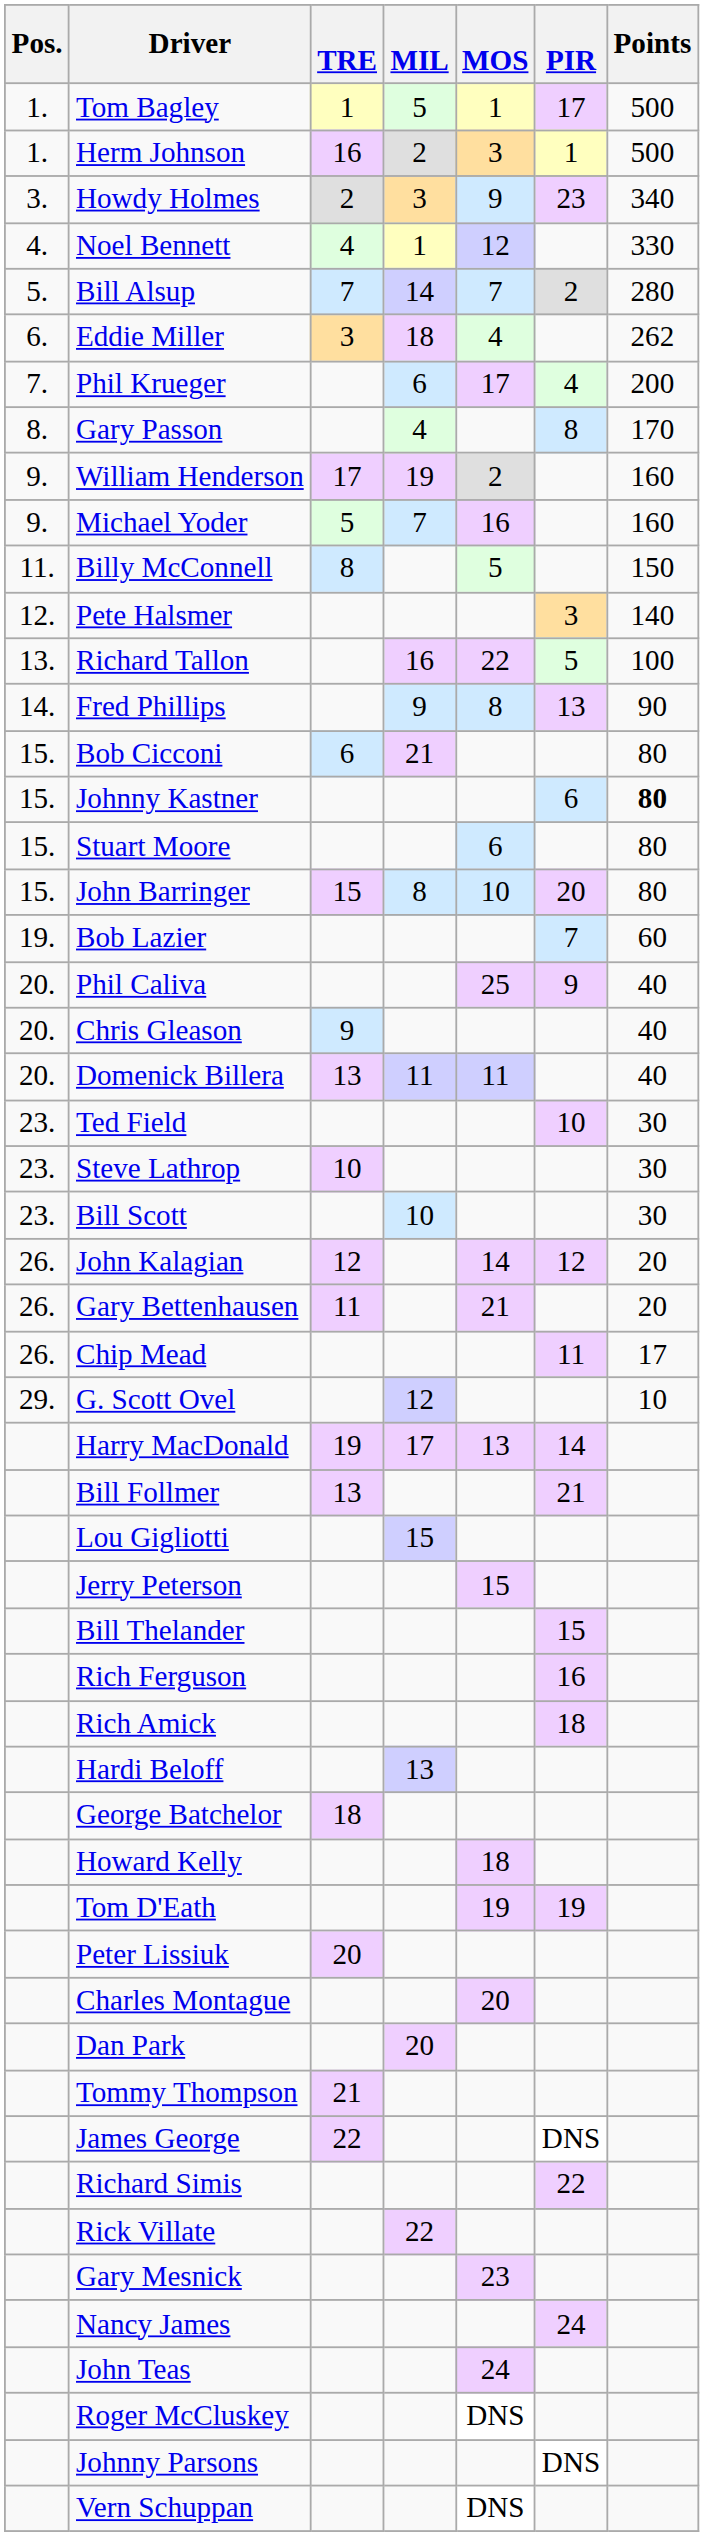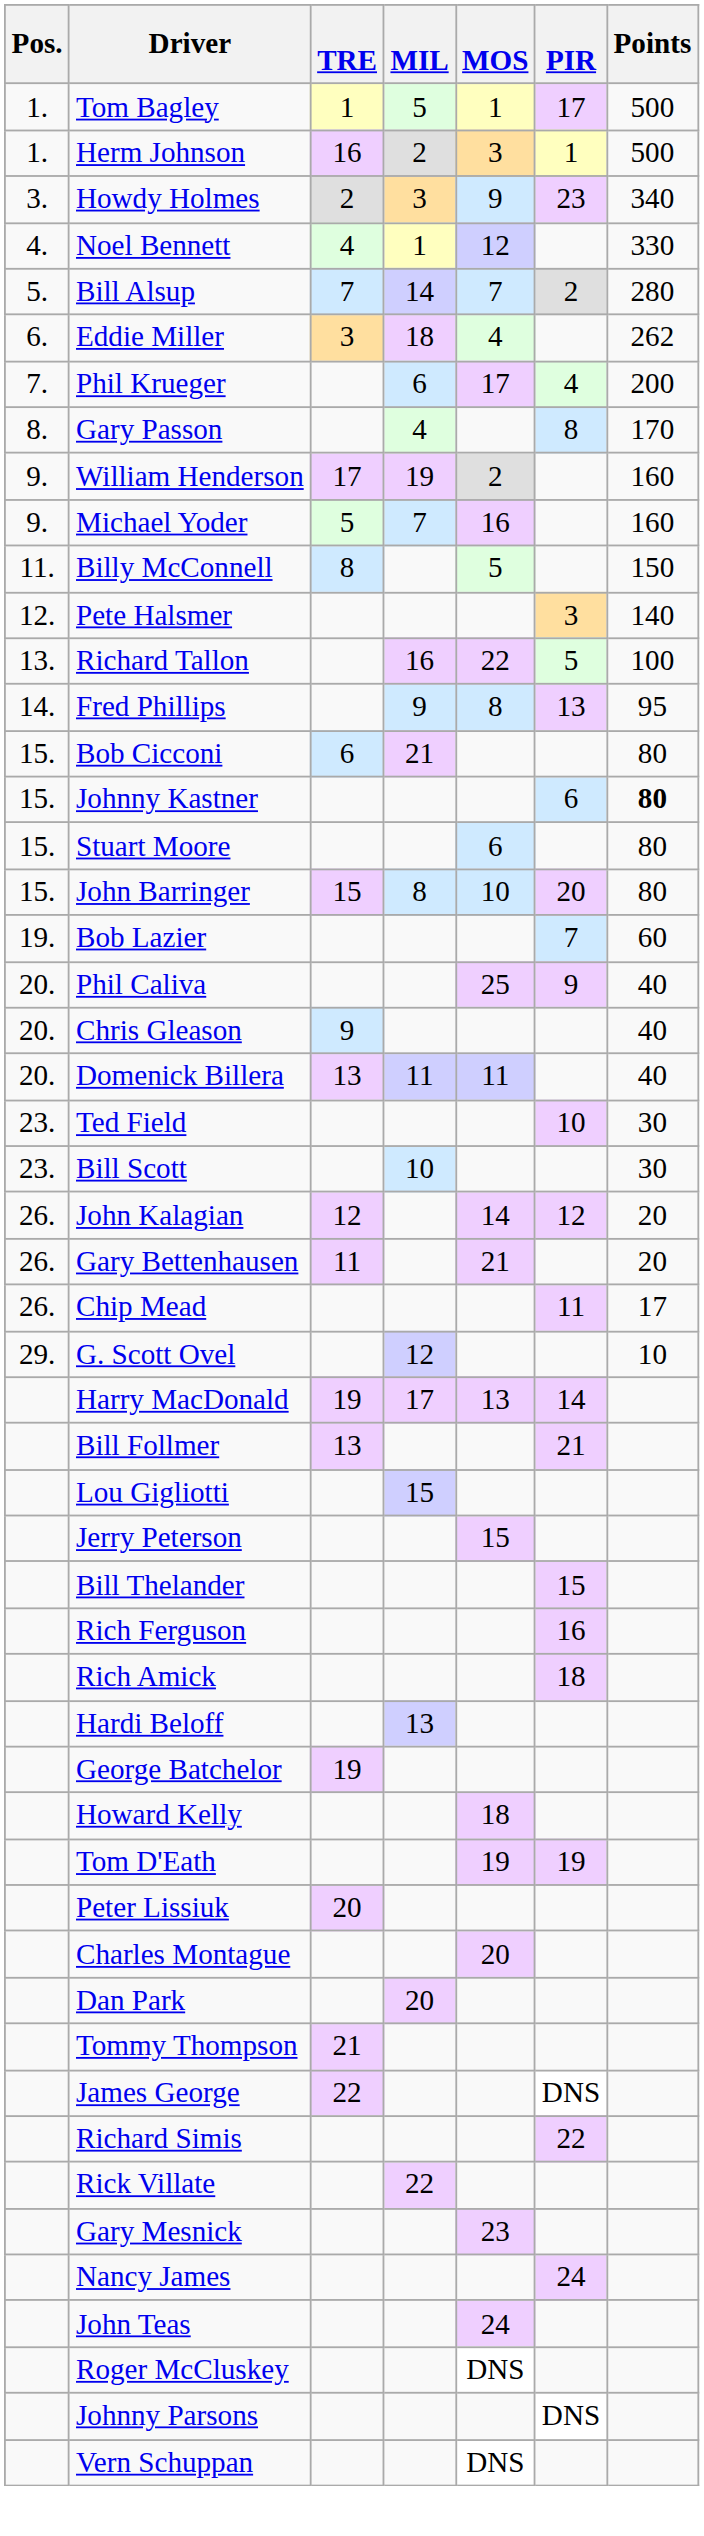 <table style="text-align: center" class="wikitable">
 <tr>
 <th>Pos.</th>
 <th>Driver</th>
 <th> <br> <a href='#'>TRE</a></th>
 <th> <br> <a href='#'>MIL</a></th>
 <th> <br> <a href='#'>MOS</a></th>
 <th> <br> <a href='#'>PIR</a></th>
 <th>Points</th>
 </tr>
 <tr>
 <td>1.</td>
 <td align=left> <a href='#'>Tom Bagley</a></td>
 <td style="background:#FFFFBF;">1</td>
 <td style="background:#DFFFDF;">5</td>
 <td style="background:#FFFFBF;">1</td>
 <td style="background:#EFCFFF;">17</td>
 <td>500</td>
 </tr>
 <tr>
 <td>1.</td>
 <td align=left> <a href='#'>Herm Johnson</a></td>
 <td style="background:#EFCFFF;">16</td>
 <td style="background:#DFDFDF;">2</td>
 <td style="background:#FFDF9F;">3</td>
 <td style="background:#FFFFBF;">1</td>
 <td>500</td>
 </tr>
 <tr>
 <td>3.</td>
 <td align=left> <a href='#'>Howdy Holmes</a></td>
 <td style="background:#DFDFDF;">2</td>
 <td style="background:#FFDF9F;">3</td>
 <td style="background:#CFEAFF;">9</td>
 <td style="background:#EFCFFF;">23</td>
 <td>340</td>
 </tr>
 <tr>
 <td>4.</td>
 <td align=left> <a href='#'>Noel Bennett</a></td>
 <td style="background:#DFFFDF;">4</td>
 <td style="background:#FFFFBF;">1</td>
 <td style="background:#CFCFFF;">12</td>
 <td></td>
 <td>330</td>
 </tr>
 <tr>
 <td>5.</td>
 <td align=left> <a href='#'>Bill Alsup</a></td>
 <td style="background:#CFEAFF;">7</td>
 <td style="background:#CFCFFF;">14</td>
 <td style="background:#CFEAFF;">7</td>
 <td style="background:#DFDFDF;">2</td>
 <td>280</td>
 </tr>
 <tr>
 <td>6.</td>
 <td align=left> <a href='#'>Eddie Miller</a></td>
 <td style="background:#FFDF9F;">3</td>
 <td style="background:#EFCFFF;">18</td>
 <td style="background:#DFFFDF;">4</td>
 <td></td>
 <td>262</td>
 </tr>
 <tr>
 <td>7.</td>
 <td align=left> <a href='#'>Phil Krueger</a></td>
 <td></td>
 <td style="background:#CFEAFF;">6</td>
 <td style="background:#EFCFFF;">17</td>
 <td style="background:#DFFFDF;">4</td>
 <td>200</td>
 </tr>
 <tr>
 <td>8.</td>
 <td align=left> <a href='#'>Gary Passon</a></td>
 <td></td>
 <td style="background:#DFFFDF;">4</td>
 <td></td>
 <td style="background:#CFEAFF;">8</td>
 <td>170</td>
 </tr>
 <tr>
 <td>9.</td>
 <td align=left> <a href='#'>William Henderson</a></td>
 <td style="background:#EFCFFF;">17</td>
 <td style="background:#EFCFFF;">19</td>
 <td style="background:#DFDFDF;">2</td>
 <td></td>
 <td>160</td>
 </tr>
 <tr>
 <td>9.</td>
 <td align=left> <a href='#'>Michael Yoder</a></td>
 <td style="background:#DFFFDF;">5</td>
 <td style="background:#CFEAFF;">7</td>
 <td style="background:#EFCFFF;">16</td>
 <td></td>
 <td>160</td>
 </tr>
 <tr>
 <td>11.</td>
 <td align=left> <a href='#'>Billy McConnell</a></td>
 <td style="background:#CFEAFF;">8</td>
 <td></td>
 <td style="background:#DFFFDF;">5</td>
 <td></td>
 <td>150</td>
 </tr>
 <tr>
 <td>12.</td>
 <td align=left> <a href='#'>Pete Halsmer</a></td>
 <td></td>
 <td></td>
 <td></td>
 <td style="background:#FFDF9F;">3</td>
 <td>140</td>
 </tr>
 <tr>
 <td>13.</td>
 <td align=left> <a href='#'>Richard Tallon</a></td>
 <td></td>
 <td style="background:#EFCFFF;">16</td>
 <td style="background:#EFCFFF;">22</td>
 <td style="background:#DFFFDF;">5</td>
 <td>100</td>
 </tr>
 <tr>
 <td>14.</td>
 <td align=left> <a href='#'>Fred Phillips</a></td>
 <td></td>
 <td style="background:#CFEAFF;">9</td>
 <td style="background:#CFEAFF;">8</td>
 <td style="background:#EFCFFF;">13</td>
-<td>90</td>
+<td>95</td>
 </tr>
 <tr>
 <td>15.</td>
 <td align=left> <a href='#'>Bob Cicconi</a></td>
 <td style="background:#CFEAFF;">6</td>
 <td style="background:#EFCFFF;">21</td>
 <td></td>
 <td></td>
 <td>80</td>
 </tr>
 <tr>
 <td>15.</td>
 <td align=left> <a href='#'>Johnny Kastner</a></td>
 <td></td>
 <td></td>
 <td></td>
 <td style="background:#CFEAFF;">6</td>
 <td><strong>80</strong></td>
 </tr>
 <tr>
 <td>15.</td>
 <td align=left> <a href='#'>Stuart Moore</a></td>
 <td></td>
 <td></td>
 <td style="background:#CFEAFF;">6</td>
 <td></td>
 <td>80</td>
 </tr>
 <tr>
 <td>15.</td>
 <td align=left> <a href='#'>John Barringer</a></td>
 <td style="background:#EFCFFF;">15</td>
 <td style="background:#CFEAFF;">8</td>
 <td style="background:#CFEAFF;">10</td>
 <td style="background:#EFCFFF;">20</td>
 <td>80</td>
 </tr>
 <tr>
 <td>19.</td>
 <td align=left> <a href='#'>Bob Lazier</a></td>
 <td></td>
 <td></td>
 <td></td>
 <td style="background:#CFEAFF;">7</td>
 <td>60</td>
 </tr>
 <tr>
 <td>20.</td>
 <td align=left> <a href='#'>Phil Caliva</a></td>
 <td></td>
 <td></td>
 <td style="background:#EFCFFF;">25</td>
 <td style="background:#EFCFFF;">9</td>
 <td>40</td>
 </tr>
 <tr>
 <td>20.</td>
 <td align=left> <a href='#'>Chris Gleason</a></td>
 <td style="background:#CFEAFF;">9</td>
 <td></td>
 <td></td>
 <td></td>
 <td>40</td>
 </tr>
 <tr>
 <td>20.</td>
 <td align=left> <a href='#'>Domenick Billera</a></td>
 <td style="background:#EFCFFF;">13</td>
 <td style="background:#CFCFFF;">11</td>
 <td style="background:#CFCFFF;">11</td>
 <td></td>
 <td>40</td>
 </tr>
 <tr>
 <td>23.</td>
 <td align=left> <a href='#'>Ted Field</a></td>
 <td></td>
 <td></td>
 <td></td>
 <td style="background:#EFCFFF;">10</td>
-<td>30</td>
-</tr>
-<tr>
-<td>23.</td>
-<td align=left> <a href='#'>Steve Lathrop</a></td>
-<td style="background:#EFCFFF;">10</td>
-<td></td>
-<td></td>
-<td></td>
 <td>30</td>
 </tr>
 <tr>
 <td>23.</td>
 <td align=left> <a href='#'>Bill Scott</a></td>
 <td></td>
 <td style="background:#CFEAFF;">10</td>
 <td></td>
 <td></td>
 <td>30</td>
 </tr>
 <tr>
 <td>26.</td>
 <td align=left> <a href='#'>John Kalagian</a></td>
 <td style="background:#EFCFFF;">12</td>
 <td></td>
 <td style="background:#EFCFFF;">14</td>
 <td style="background:#EFCFFF;">12</td>
 <td>20</td>
 </tr>
 <tr>
 <td>26.</td>
 <td align=left> <a href='#'>Gary Bettenhausen</a></td>
 <td style="background:#EFCFFF;">11</td>
 <td></td>
 <td style="background:#EFCFFF;">21</td>
 <td></td>
 <td>20</td>
 </tr>
 <tr>
 <td>26.</td>
 <td align=left> <a href='#'>Chip Mead</a></td>
 <td></td>
 <td></td>
 <td></td>
 <td style="background:#EFCFFF;">11</td>
 <td>17</td>
 </tr>
 <tr>
 <td>29.</td>
 <td align=left> <a href='#'>G. Scott Ovel</a></td>
 <td></td>
 <td style="background:#CFCFFF;">12</td>
 <td></td>
 <td></td>
 <td>10</td>
 </tr>
 <tr>
 <td></td>
 <td align=left> <a href='#'>Harry MacDonald</a></td>
 <td style="background:#EFCFFF;">19</td>
 <td style="background:#EFCFFF;">17</td>
 <td style="background:#EFCFFF;">13</td>
 <td style="background:#EFCFFF;">14</td>
 <td></td>
 </tr>
 <tr>
 <td></td>
 <td align=left> <a href='#'>Bill Follmer</a></td>
 <td style="background:#EFCFFF;">13</td>
 <td></td>
 <td></td>
 <td style="background:#EFCFFF;">21</td>
 <td></td>
 </tr>
 <tr>
 <td></td>
 <td align=left> <a href='#'>Lou Gigliotti</a></td>
 <td></td>
 <td style="background:#CFCFFF;">15</td>
 <td></td>
 <td></td>
 <td></td>
 </tr>
 <tr>
 <td></td>
 <td align=left> <a href='#'>Jerry Peterson</a></td>
 <td></td>
 <td></td>
 <td style="background:#EFCFFF;">15</td>
 <td></td>
 <td></td>
 </tr>
 <tr>
 <td></td>
 <td align=left> <a href='#'>Bill Thelander</a></td>
 <td></td>
 <td></td>
 <td></td>
 <td style="background:#EFCFFF;">15</td>
 <td></td>
 </tr>
 <tr>
 <td></td>
 <td align=left> <a href='#'>Rich Ferguson</a></td>
 <td></td>
 <td></td>
 <td></td>
 <td style="background:#EFCFFF;">16</td>
 <td></td>
 </tr>
 <tr>
 <td></td>
 <td align=left> <a href='#'>Rich Amick</a></td>
 <td></td>
 <td></td>
 <td></td>
 <td style="background:#EFCFFF;">18</td>
 <td></td>
 </tr>
 <tr>
 <td></td>
 <td align=left> <a href='#'>Hardi Beloff</a></td>
 <td></td>
 <td style="background:#CFCFFF;">13</td>
 <td></td>
 <td></td>
 <td></td>
 </tr>
 <tr>
 <td></td>
 <td align=left> <a href='#'>George Batchelor</a></td>
-<td style="background:#EFCFFF;">18</td>
+<td style="background:#EFCFFF;">19</td>
 <td></td>
 <td></td>
 <td></td>
 <td></td>
 </tr>
 <tr>
 <td></td>
 <td align=left> <a href='#'>Howard Kelly</a></td>
 <td></td>
 <td></td>
 <td style="background:#EFCFFF;">18</td>
 <td></td>
 <td></td>
 </tr>
 <tr>
 <td></td>
 <td align=left> <a href='#'>Tom D'Eath</a></td>
 <td></td>
 <td></td>
 <td style="background:#EFCFFF;">19</td>
 <td style="background:#EFCFFF;">19</td>
 <td></td>
 </tr>
 <tr>
 <td></td>
 <td align=left> <a href='#'>Peter Lissiuk</a></td>
 <td style="background:#EFCFFF;">20</td>
 <td></td>
 <td></td>
 <td></td>
 <td></td>
 </tr>
 <tr>
 <td></td>
 <td align=left> <a href='#'>Charles Montague</a></td>
 <td></td>
 <td></td>
 <td style="background:#EFCFFF;">20</td>
 <td></td>
 <td></td>
 </tr>
 <tr>
 <td></td>
 <td align=left> <a href='#'>Dan Park</a></td>
 <td></td>
 <td style="background:#EFCFFF;">20</td>
 <td></td>
 <td></td>
 <td></td>
 </tr>
 <tr>
 <td></td>
 <td align=left> <a href='#'>Tommy Thompson</a></td>
 <td style="background:#EFCFFF;">21</td>
 <td></td>
 <td></td>
 <td></td>
 <td></td>
 </tr>
 <tr>
 <td></td>
 <td align=left> <a href='#'>James George</a></td>
 <td style="background:#EFCFFF;">22</td>
 <td></td>
 <td></td>
 <td style="background:#FFFFFF;">DNS</td>
 <td></td>
 </tr>
 <tr>
 <td></td>
 <td align=left> <a href='#'>Richard Simis</a></td>
 <td></td>
 <td></td>
 <td></td>
 <td style="background:#EFCFFF;">22</td>
 <td></td>
 </tr>
 <tr>
 <td></td>
 <td align=left> <a href='#'>Rick Villate</a></td>
 <td></td>
 <td style="background:#EFCFFF;">22</td>
 <td></td>
 <td></td>
 <td></td>
 </tr>
 <tr>
 <td></td>
 <td align=left> <a href='#'>Gary Mesnick</a></td>
 <td></td>
 <td></td>
 <td style="background:#EFCFFF;">23</td>
 <td></td>
 <td></td>
 </tr>
 <tr>
 <td></td>
 <td align=left> <a href='#'>Nancy James</a></td>
 <td></td>
 <td></td>
 <td></td>
 <td style="background:#EFCFFF;">24</td>
 <td></td>
 </tr>
 <tr>
 <td></td>
 <td align=left> <a href='#'>John Teas</a></td>
 <td></td>
 <td></td>
 <td style="background:#EFCFFF;">24</td>
 <td></td>
 <td></td>
 </tr>
 <tr>
 <td></td>
 <td align=left> <a href='#'>Roger McCluskey</a></td>
 <td></td>
 <td></td>
 <td style="background:#FFFFFF;">DNS</td>
 <td></td>
 <td></td>
 </tr>
 <tr>
 <td></td>
 <td align=left> <a href='#'>Johnny Parsons</a></td>
 <td></td>
 <td></td>
 <td></td>
 <td style="background:#FFFFFF;">DNS</td>
 <td></td>
 </tr>
 <tr>
 <td></td>
 <td align=left> <a href='#'>Vern Schuppan</a></td>
 <td></td>
 <td></td>
 <td style="background:#FFFFFF;">DNS</td>
 <td></td>
 <td></td>
 </tr>
 </table>
